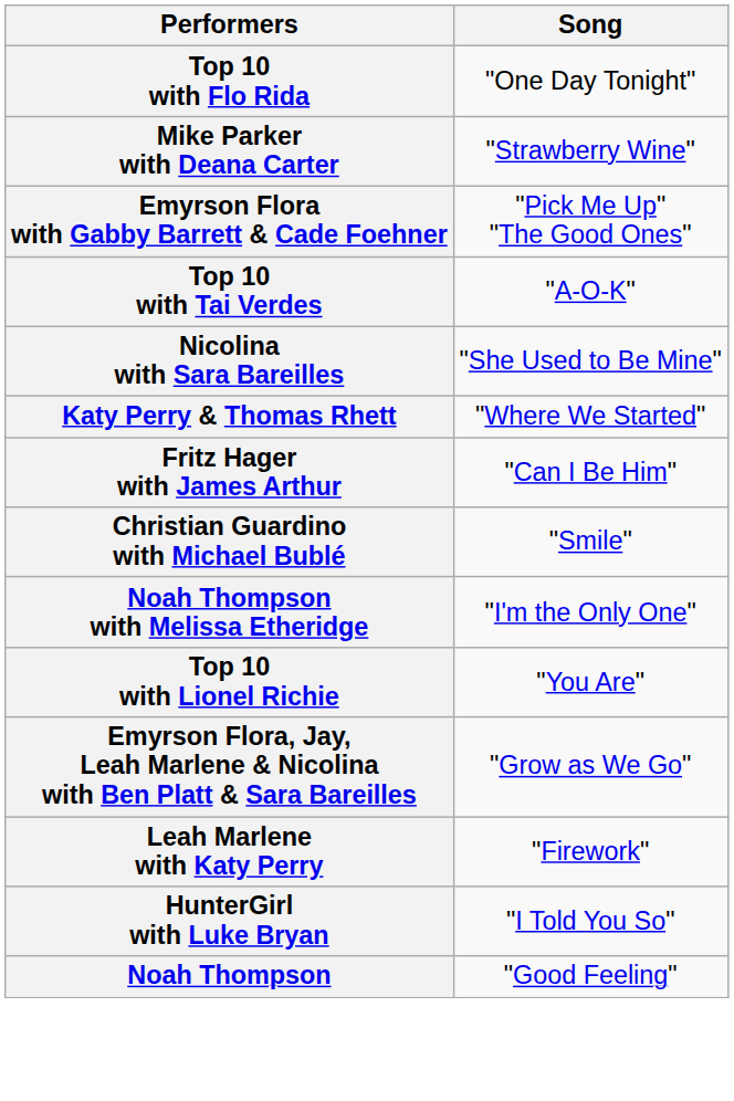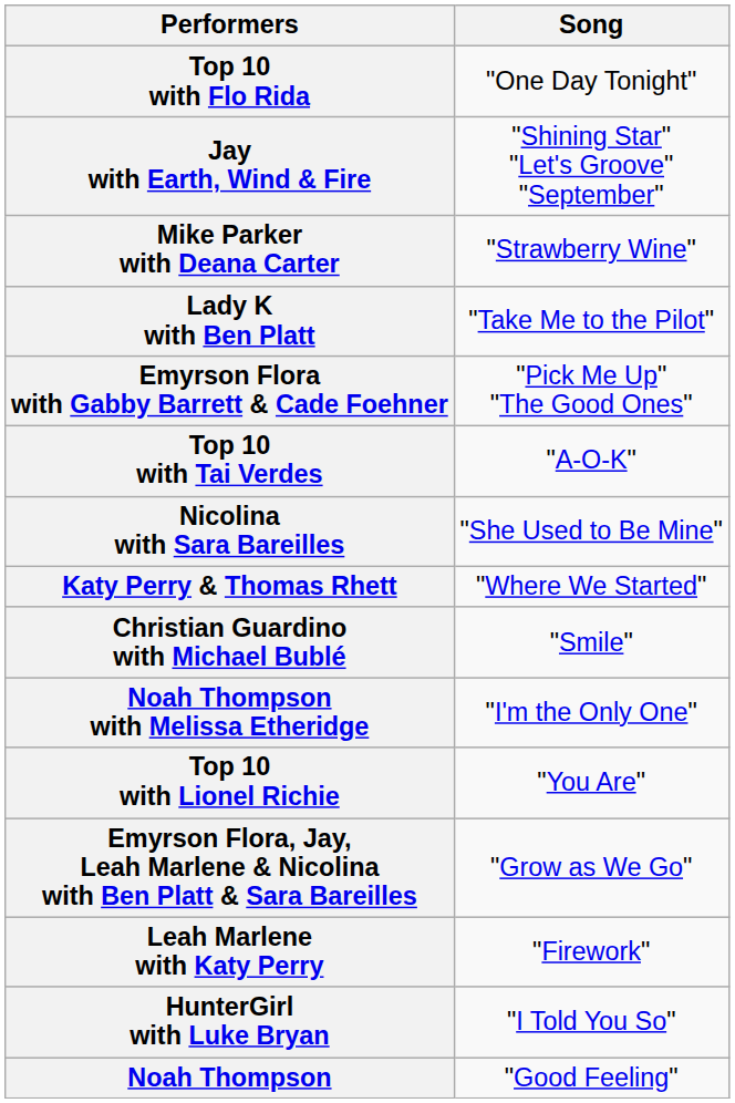 <table class="wikitable unsortable" style="text-align:center;">
 <tr>
 <th scope="col">Performers</th>
 <th scope="col">Song</th>
 </tr>
 <tr>
 <th scope="row">Top 10<br>with <a href='#'>Flo Rida</a></th>
 <td>"One Day Tonight"</td>
 </tr>
 <tr>
+<th scope="row">Jay<br>with <a href='#'>Earth, Wind & Fire</a></th>
+<td>"<a href='#'>Shining Star</a>"<br>"<a href='#'>Let's Groove</a>"<br>"<a href='#'>September</a>"</td>
+</tr>
+<tr>
 <th scope="row">Mike Parker<br>with <a href='#'>Deana Carter</a></th>
 <td>"<a href='#'>Strawberry Wine</a>"</td>
+</tr>
+<tr>
+<th scope="row">Lady K<br>with <a href='#'>Ben Platt</a></th>
+<td>"<a href='#'>Take Me to the Pilot</a>"</td>
 </tr>
 <tr>
 <th scope="row">Emyrson Flora<br>with <a href='#'>Gabby Barrett</a> & <a href='#'>Cade Foehner</a></th>
 <td>"<a href='#'>Pick Me Up</a>"<br>"<a href='#'>The Good Ones</a>"</td>
 </tr>
 <tr>
 <th scope="row">Top 10<br>with <a href='#'>Tai Verdes</a></th>
 <td>"<a href='#'>A-O-K</a>"</td>
 </tr>
 <tr>
 <th scope="row">Nicolina<br>with <a href='#'>Sara Bareilles</a></th>
 <td>"<a href='#'>She Used to Be Mine</a>"</td>
 </tr>
 <tr>
 <th scope="row"><a href='#'>Katy Perry</a> & <a href='#'>Thomas Rhett</a></th>
 <td>"<a href='#'>Where We Started</a>"</td>
-</tr>
-<tr>
-<th scope="row">Fritz Hager<br>with <a href='#'>James Arthur</a></th>
-<td>"<a href='#'>Can I Be Him</a>"</td>
 </tr>
 <tr>
 <th scope="row">Christian Guardino<br>with <a href='#'>Michael Bublé</a></th>
 <td>"<a href='#'>Smile</a>"</td>
 </tr>
 <tr>
 <th scope="row"><a href='#'>Noah Thompson</a><br>with <a href='#'>Melissa Etheridge</a></th>
 <td>"<a href='#'>I'm the Only One</a>"</td>
 </tr>
 <tr>
 <th scope="row">Top 10<br>with <a href='#'>Lionel Richie</a></th>
 <td>"<a href='#'>You Are</a>"</td>
 </tr>
 <tr>
 <th scope="row">Emyrson Flora, Jay,<br>Leah Marlene & Nicolina<br>with <a href='#'>Ben Platt</a> & <a href='#'>Sara Bareilles</a></th>
 <td>"<a href='#'>Grow as We Go</a>"</td>
 </tr>
 <tr>
 <th scope="row">Leah Marlene<br>with <a href='#'>Katy Perry</a></th>
 <td>"<a href='#'>Firework</a>"</td>
 </tr>
 <tr>
 <th scope="row">HunterGirl<br>with <a href='#'>Luke Bryan</a></th>
 <td>"<a href='#'>I Told You So</a>"</td>
 </tr>
 <tr>
 <th scope="row"><a href='#'>Noah Thompson</a></th>
 <td>"<a href='#'>Good Feeling</a>"</td>
 </tr>
 </table>
